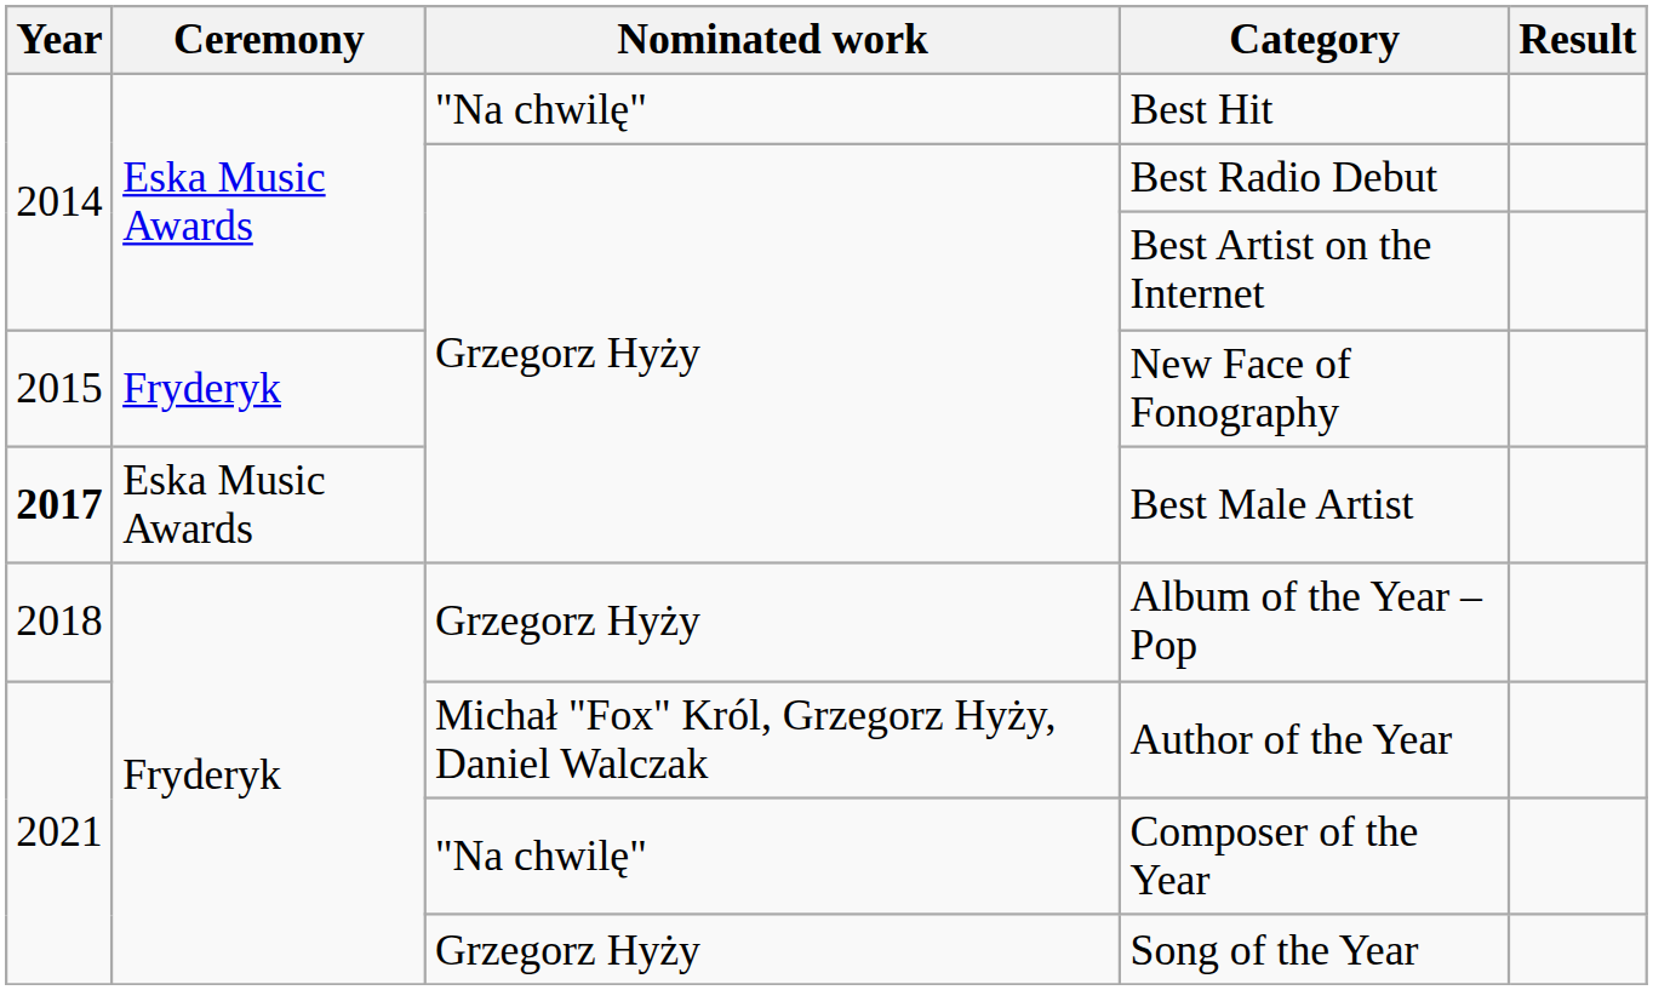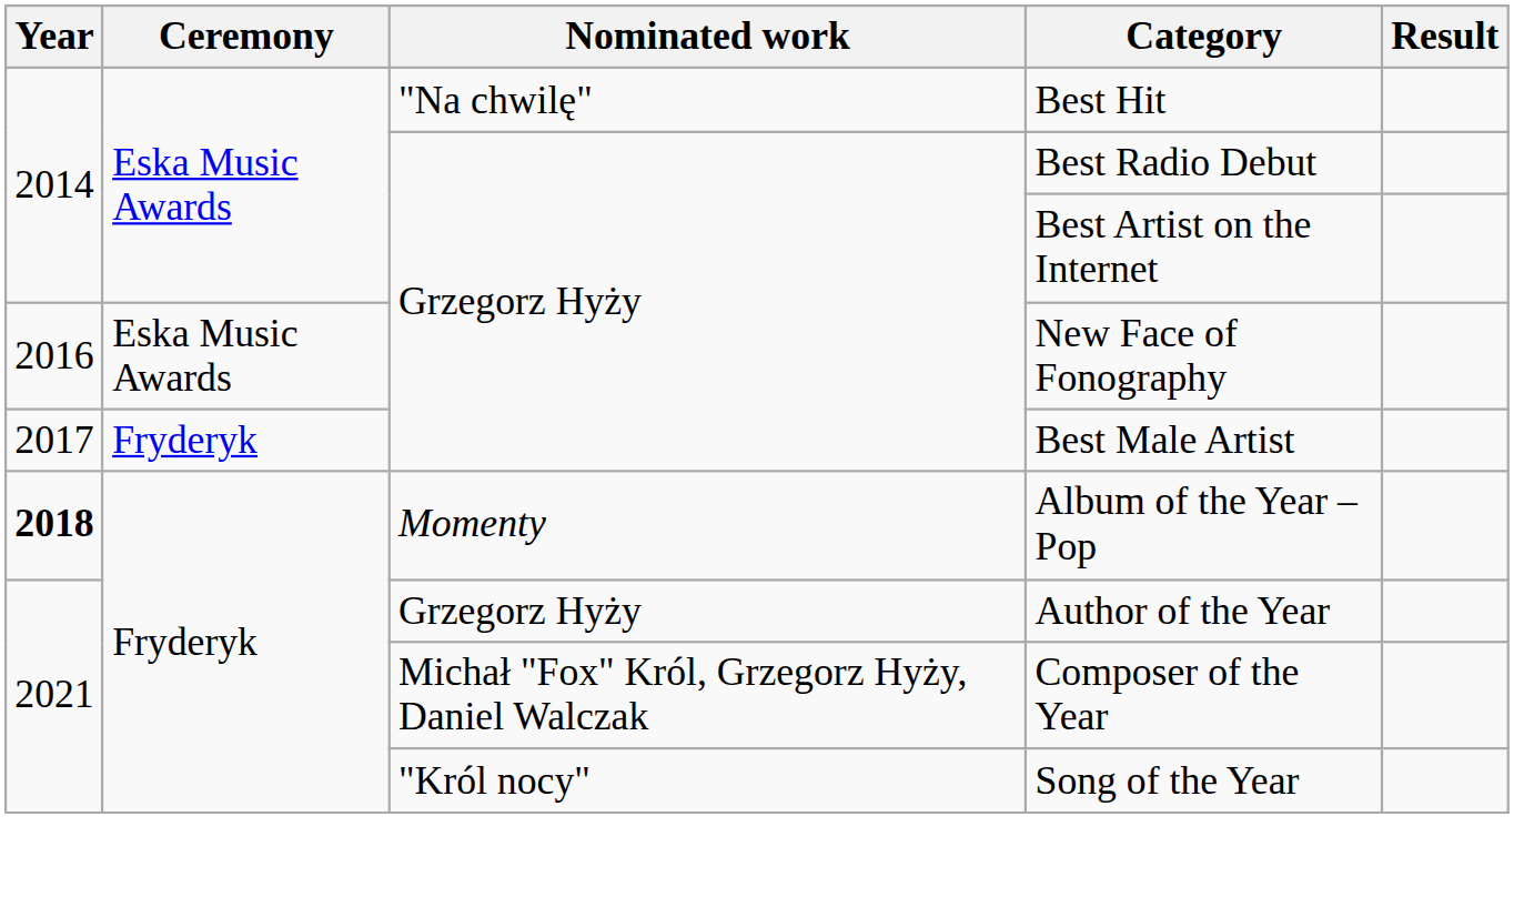 <table class="wikitable">
 <tr>
 <th>Year</th>
 <th>Ceremony</th>
 <th>Nominated work</th>
 <th>Category</th>
 <th>Result</th>
 </tr>
 <tr>
 <td rowspan="3">2014</td>
 <td rowspan="3"><a href='#'>Eska Music Awards</a></td>
 <td>"Na chwilę"</td>
 <td>Best Hit</td>
 <td></td>
 </tr>
 <tr>
 <td rowspan="4">Grzegorz Hyży</td>
 <td>Best Radio Debut</td>
 <td></td>
 </tr>
 <tr>
 <td>Best Artist on the Internet</td>
 <td></td>
 </tr>
 <tr>
-<td>2015</td>
-<td><a href='#'>Fryderyk</a></td>
+<td>2016</td>
+<td>Eska Music Awards</td>
 <td>New Face of Fonography</td>
 <td></td>
 </tr>
 <tr>
-<td><strong>2017</strong></td>
-<td>Eska Music Awards</td>
+<td>2017</td>
+<td><a href='#'>Fryderyk</a></td>
 <td>Best Male Artist</td>
 <td></td>
 </tr>
 <tr>
-<td>2018</td>
+<td><strong>2018</strong></td>
 <td rowspan="4">Fryderyk</td>
-<td>Grzegorz Hyży</td>
+<td><em>Momenty</em></td>
 <td>Album of the Year – Pop</td>
 <td></td>
 </tr>
 <tr>
 <td rowspan="3">2021</td>
-<td>Michał "Fox" Król, Grzegorz Hyży, Daniel Walczak</td>
+<td>Grzegorz Hyży</td>
 <td>Author of the Year</td>
 <td></td>
 </tr>
 <tr>
-<td>"Na chwilę"</td>
+<td>Michał "Fox" Król, Grzegorz Hyży, Daniel Walczak</td>
 <td>Composer of the Year</td>
 <td></td>
 </tr>
 <tr>
-<td>Grzegorz Hyży</td>
+<td>"Król nocy"</td>
 <td>Song of the Year</td>
 <td></td>
 </tr>
 </table>
